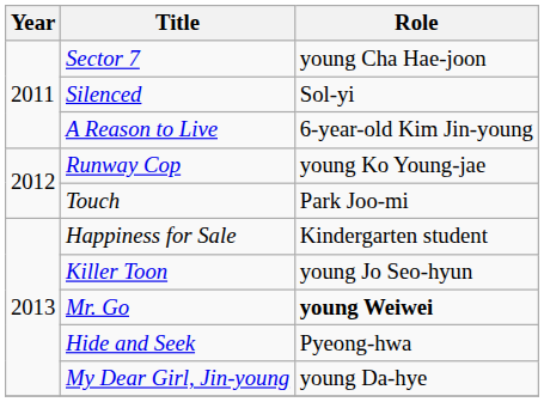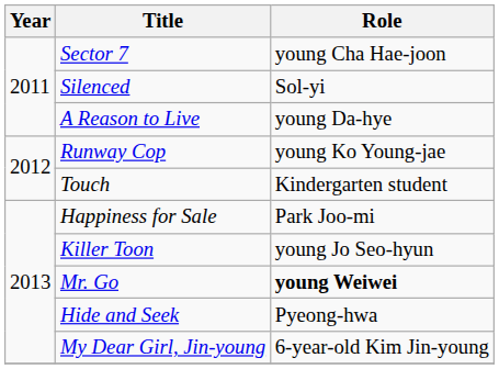 <table class="wikitable">
 <tr>
 <th>Year</th>
 <th>Title</th>
 <th>Role</th>
 </tr>
 <tr>
 <td rowspan=3>2011</td>
 <td><em><a href='#'>Sector 7</a></em></td>
 <td>young Cha Hae-joon</td>
 </tr>
 <tr>
 <td><em><a href='#'>Silenced</a></em></td>
 <td>Sol-yi</td>
 </tr>
 <tr>
 <td><em><a href='#'>A Reason to Live</a></em></td>
-<td>6-year-old Kim Jin-young</td>
+<td>young Da-hye</td>
 </tr>
 <tr>
 <td rowspan=2>2012</td>
 <td><em><a href='#'>Runway Cop</a></em></td>
 <td>young Ko Young-jae</td>
 </tr>
 <tr>
 <td><em>Touch</em></td>
-<td>Park Joo-mi</td>
+<td>Kindergarten student</td>
 </tr>
 <tr>
 <td rowspan=5>2013</td>
 <td><em>Happiness for Sale</em></td>
-<td>Kindergarten student</td>
+<td>Park Joo-mi</td>
 </tr>
 <tr>
 <td><em><a href='#'>Killer Toon</a></em></td>
 <td>young Jo Seo-hyun</td>
 </tr>
 <tr>
 <td><em><a href='#'>Mr. Go</a></em></td>
 <td><strong>young Weiwei</strong></td>
 </tr>
 <tr>
 <td><em><a href='#'>Hide and Seek</a></em></td>
 <td>Pyeong-hwa</td>
 </tr>
 <tr>
 <td><em><a href='#'>My Dear Girl, Jin-young</a></em></td>
-<td>young Da-hye</td>
+<td>6-year-old Kim Jin-young</td>
 </tr>
 <tr>
 </tr>
 </table>
